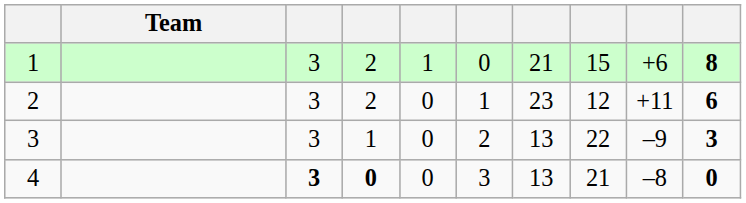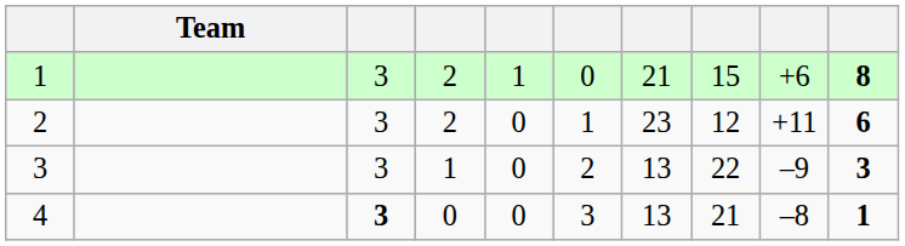 <table class="wikitable" style="text-align: center; font-size: 100%;">
 <tr>
 <th width="30"></th>
 <th width="140">Team</th>
 <th width="30"></th>
 <th width="30"></th>
 <th width="30"></th>
 <th width="30"></th>
 <th width="30"></th>
 <th width="30"></th>
 <th width="30"></th>
 <th width="30"></th>
 </tr>
 <tr style="background-color: #ccffcc;">
 <td>1</td>
 <td align=left><strong></strong></td>
 <td>3</td>
 <td>2</td>
 <td>1</td>
 <td>0</td>
 <td>21</td>
 <td>15</td>
 <td>+6</td>
 <td><strong>8</strong></td>
 </tr>
 <tr>
 <td>2</td>
 <td align=left></td>
 <td>3</td>
 <td>2</td>
 <td>0</td>
 <td>1</td>
 <td>23</td>
 <td>12</td>
 <td>+11</td>
 <td><strong>6</strong></td>
 </tr>
 <tr>
 <td>3</td>
 <td align=left></td>
 <td>3</td>
 <td>1</td>
 <td>0</td>
 <td>2</td>
 <td>13</td>
 <td>22</td>
 <td>–9</td>
 <td><strong>3</strong></td>
 </tr>
 <tr>
 <td>4</td>
 <td align=left></td>
 <td><strong>3</strong></td>
-<td><strong>0</strong></td>
+<td>0</td>
 <td>0</td>
 <td>3</td>
 <td>13</td>
 <td>21</td>
 <td>–8</td>
-<td><strong>0</strong></td>
+<td><strong>1</strong></td>
 </tr>
 </table>
